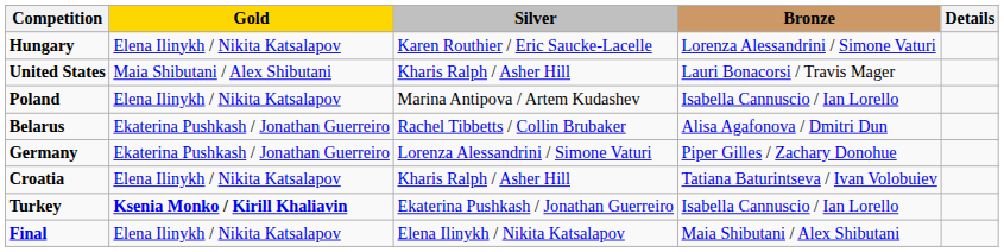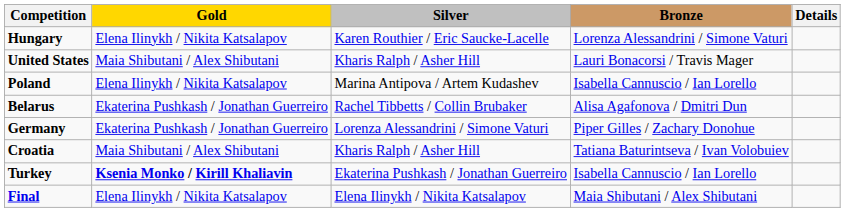 <table class="wikitable">
 <tr>
 <th>Competition</th>
 <td align=center bgcolor=gold><strong>Gold</strong></td>
 <td align=center bgcolor=silver><strong>Silver</strong></td>
 <td align=center bgcolor=cc9966><strong>Bronze</strong></td>
 <th>Details</th>
 </tr>
 <tr>
 <td><strong>Hungary</strong></td>
 <td> <a href='#'>Elena Ilinykh</a> / <a href='#'>Nikita Katsalapov</a></td>
 <td> <a href='#'>Karen Routhier</a> / <a href='#'>Eric Saucke-Lacelle</a></td>
 <td> <a href='#'>Lorenza Alessandrini</a> / <a href='#'>Simone Vaturi</a></td>
 <td></td>
 </tr>
 <tr>
 <td><strong>United States</strong></td>
 <td> <a href='#'>Maia Shibutani</a> / <a href='#'>Alex Shibutani</a></td>
 <td> <a href='#'>Kharis Ralph</a> / <a href='#'>Asher Hill</a></td>
 <td> <a href='#'>Lauri Bonacorsi</a> / Travis Mager</td>
 <td></td>
 </tr>
 <tr>
 <td><strong>Poland</strong></td>
 <td> <a href='#'>Elena Ilinykh</a> / <a href='#'>Nikita Katsalapov</a></td>
 <td> Marina Antipova / Artem Kudashev</td>
 <td> <a href='#'>Isabella Cannuscio</a> / <a href='#'>Ian Lorello</a></td>
 <td></td>
 </tr>
 <tr>
 <td><strong>Belarus</strong></td>
 <td> <a href='#'>Ekaterina Pushkash</a> / <a href='#'>Jonathan Guerreiro</a></td>
 <td> <a href='#'>Rachel Tibbetts</a> / <a href='#'>Collin Brubaker</a></td>
 <td> <a href='#'>Alisa Agafonova</a> / <a href='#'>Dmitri Dun</a></td>
 <td></td>
 </tr>
 <tr>
 <td><strong>Germany</strong></td>
 <td> <a href='#'>Ekaterina Pushkash</a> / <a href='#'>Jonathan Guerreiro</a></td>
 <td> <a href='#'>Lorenza Alessandrini</a> / <a href='#'>Simone Vaturi</a></td>
 <td> <a href='#'>Piper Gilles</a> / <a href='#'>Zachary Donohue</a></td>
 <td></td>
 </tr>
 <tr>
 <td><strong>Croatia</strong></td>
-<td> <a href='#'>Elena Ilinykh</a> / <a href='#'>Nikita Katsalapov</a></td>
+<td> <a href='#'>Maia Shibutani</a> / <a href='#'>Alex Shibutani</a></td>
 <td> <a href='#'>Kharis Ralph</a> / <a href='#'>Asher Hill</a></td>
 <td> <a href='#'>Tatiana Baturintseva</a> / <a href='#'>Ivan Volobuiev</a></td>
 <td></td>
 </tr>
 <tr>
 <td><strong>Turkey</strong></td>
 <td><strong> <a href='#'>Ksenia Monko</a> / <a href='#'>Kirill Khaliavin</a></strong></td>
 <td> <a href='#'>Ekaterina Pushkash</a> / <a href='#'>Jonathan Guerreiro</a></td>
 <td> <a href='#'>Isabella Cannuscio</a> / <a href='#'>Ian Lorello</a></td>
 <td></td>
 </tr>
 <tr>
 <td><strong><a href='#'>Final</a></strong></td>
 <td> <a href='#'>Elena Ilinykh</a> / <a href='#'>Nikita Katsalapov</a></td>
 <td> <a href='#'>Elena Ilinykh</a> / <a href='#'>Nikita Katsalapov</a></td>
 <td> <a href='#'>Maia Shibutani</a> / <a href='#'>Alex Shibutani</a></td>
 <td></td>
 </tr>
 </table>
